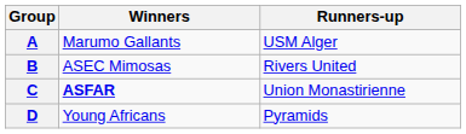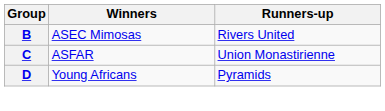 <table class="wikitable">
 <tr>
 <th>Group</th>
 <th width=200>Winners</th>
 <th width=200>Runners-up</th>
-</tr>
-<tr>
-<th><a href='#'>A</a></th>
-<td> <a href='#'>Marumo Gallants</a></td>
-<td> <a href='#'>USM Alger</a></td>
 </tr>
 <tr>
 <th><a href='#'>B</a></th>
 <td> <a href='#'>ASEC Mimosas</a></td>
 <td> <a href='#'>Rivers United</a></td>
 </tr>
 <tr>
 <th><a href='#'>C</a></th>
-<td><strong> <a href='#'>ASFAR</a></strong></td>
+<td> <a href='#'>ASFAR</a></td>
 <td> <a href='#'>Union Monastirienne</a></td>
 </tr>
 <tr>
 <th><a href='#'>D</a></th>
 <td> <a href='#'>Young Africans</a></td>
 <td> <a href='#'>Pyramids</a></td>
 </tr>
 </table>
